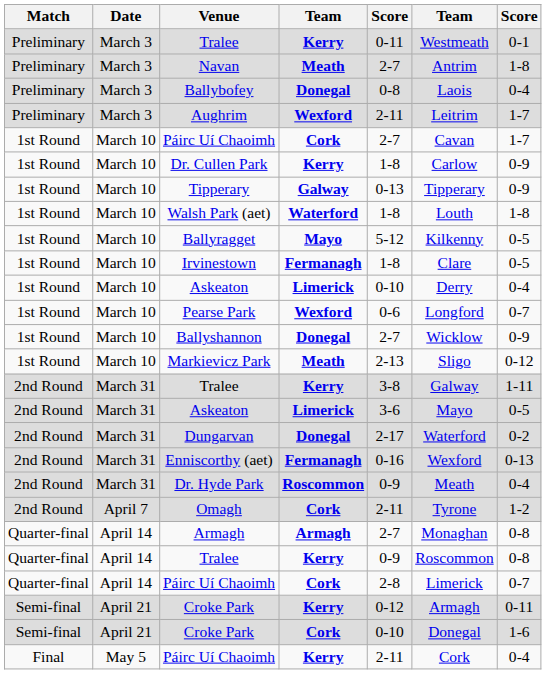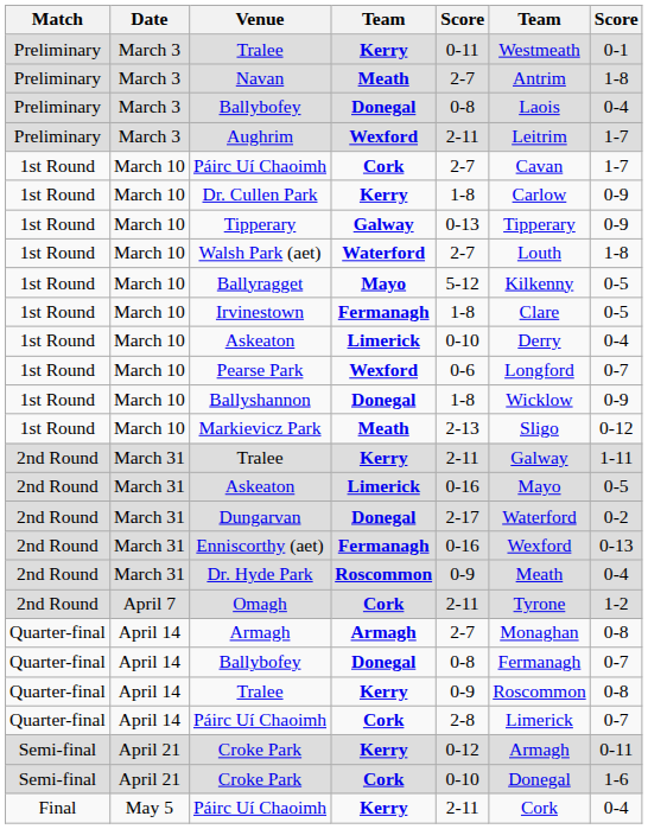 <table class="wikitable">
 <tr>
 <th>Match</th>
 <th>Date</th>
 <th>Venue</th>
 <th>Team</th>
 <th>Score</th>
 <th>Team</th>
 <th>Score</th>
 </tr>
 <tr align="center" style="background:#dddddd;">
 <td>Preliminary</td>
 <td>March 3</td>
 <td><a href='#'>Tralee</a></td>
 <td><strong><a href='#'>Kerry</a></strong></td>
 <td>0-11</td>
 <td><a href='#'>Westmeath</a></td>
 <td>0-1</td>
 </tr>
 <tr align="center" style="background:#dddddd;">
 <td>Preliminary</td>
 <td>March 3</td>
 <td><a href='#'>Navan</a></td>
 <td><strong><a href='#'>Meath</a></strong></td>
 <td>2-7</td>
 <td><a href='#'>Antrim</a></td>
 <td>1-8</td>
 </tr>
 <tr align="center" style="background:#dddddd;">
 <td>Preliminary</td>
 <td>March 3</td>
 <td><a href='#'>Ballybofey</a></td>
 <td><strong><a href='#'>Donegal</a></strong></td>
 <td>0-8</td>
 <td><a href='#'>Laois</a></td>
 <td>0-4</td>
 </tr>
 <tr align="center" style="background:#dddddd;">
 <td>Preliminary</td>
 <td>March 3</td>
 <td><a href='#'>Aughrim</a></td>
 <td><strong><a href='#'>Wexford</a></strong></td>
 <td>2-11</td>
 <td><a href='#'>Leitrim</a></td>
 <td>1-7</td>
 </tr>
 <tr align="center">
 <td>1st Round</td>
 <td>March 10</td>
 <td><a href='#'>Páirc Uí Chaoimh</a></td>
 <td><strong><a href='#'>Cork</a></strong></td>
 <td>2-7</td>
 <td><a href='#'>Cavan</a></td>
 <td>1-7</td>
 </tr>
 <tr align="center">
 <td>1st Round</td>
 <td>March 10</td>
 <td><a href='#'>Dr. Cullen Park</a></td>
 <td><strong><a href='#'>Kerry</a></strong></td>
 <td>1-8</td>
 <td><a href='#'>Carlow</a></td>
 <td>0-9</td>
 </tr>
 <tr align="center">
 <td>1st Round</td>
 <td>March 10</td>
 <td><a href='#'>Tipperary</a></td>
 <td><strong><a href='#'>Galway</a></strong></td>
 <td>0-13</td>
 <td><a href='#'>Tipperary</a></td>
 <td>0-9</td>
 </tr>
 <tr align="center">
 <td>1st Round</td>
 <td>March 10</td>
 <td><a href='#'>Walsh Park</a> (aet)</td>
 <td><strong><a href='#'>Waterford</a></strong></td>
-<td>1-8</td>
+<td>2-7</td>
 <td><a href='#'>Louth</a></td>
 <td>1-8</td>
 </tr>
 <tr align="center">
 <td>1st Round</td>
 <td>March 10</td>
 <td><a href='#'>Ballyragget</a></td>
 <td><strong><a href='#'>Mayo</a></strong></td>
 <td>5-12</td>
 <td><a href='#'>Kilkenny</a></td>
 <td>0-5</td>
 </tr>
 <tr align="center">
 <td>1st Round</td>
 <td>March 10</td>
 <td><a href='#'>Irvinestown</a></td>
 <td><strong><a href='#'>Fermanagh</a></strong></td>
 <td>1-8</td>
 <td><a href='#'>Clare</a></td>
 <td>0-5</td>
 </tr>
 <tr align="center">
 <td>1st Round</td>
 <td>March 10</td>
 <td><a href='#'>Askeaton</a></td>
 <td><strong><a href='#'>Limerick</a></strong></td>
 <td>0-10</td>
 <td><a href='#'>Derry</a></td>
 <td>0-4</td>
 </tr>
 <tr align="center">
 <td>1st Round</td>
 <td>March 10</td>
 <td><a href='#'>Pearse Park</a></td>
 <td><strong><a href='#'>Wexford</a></strong></td>
 <td>0-6</td>
 <td><a href='#'>Longford</a></td>
 <td>0-7</td>
 </tr>
 <tr align="center">
 <td>1st Round</td>
 <td>March 10</td>
 <td><a href='#'>Ballyshannon</a></td>
 <td><strong><a href='#'>Donegal</a></strong></td>
-<td>2-7</td>
+<td>1-8</td>
 <td><a href='#'>Wicklow</a></td>
 <td>0-9</td>
 </tr>
 <tr align="center">
 <td>1st Round</td>
 <td>March 10</td>
 <td><a href='#'>Markievicz Park</a></td>
 <td><strong><a href='#'>Meath</a></strong></td>
 <td>2-13</td>
 <td><a href='#'>Sligo</a></td>
 <td>0-12</td>
 </tr>
 <tr align="center" style="background:#dddddd;">
 <td>2nd Round</td>
 <td>March 31</td>
 <td>Tralee</td>
 <td><strong><a href='#'>Kerry</a></strong></td>
-<td>3-8</td>
+<td>2-11</td>
 <td><a href='#'>Galway</a></td>
 <td>1-11</td>
 </tr>
 <tr align="center" style="background:#dddddd;">
 <td>2nd Round</td>
 <td>March 31</td>
 <td><a href='#'>Askeaton</a></td>
 <td><strong><a href='#'>Limerick</a></strong></td>
-<td>3-6</td>
+<td>0-16</td>
 <td><a href='#'>Mayo</a></td>
 <td>0-5</td>
 </tr>
 <tr align="center" style="background:#dddddd;">
 <td>2nd Round</td>
 <td>March 31</td>
 <td><a href='#'>Dungarvan</a></td>
 <td><strong><a href='#'>Donegal</a></strong></td>
 <td>2-17</td>
 <td><a href='#'>Waterford</a></td>
 <td>0-2</td>
 </tr>
 <tr align="center" style="background:#dddddd;">
 <td>2nd Round</td>
 <td>March 31</td>
 <td><a href='#'>Enniscorthy</a> (aet)</td>
 <td><strong><a href='#'>Fermanagh</a></strong></td>
 <td>0-16</td>
 <td><a href='#'>Wexford</a></td>
 <td>0-13</td>
 </tr>
 <tr align="center" style="background:#dddddd;">
 <td>2nd Round</td>
 <td>March 31</td>
 <td><a href='#'>Dr. Hyde Park</a></td>
 <td><strong><a href='#'>Roscommon</a></strong></td>
 <td>0-9</td>
 <td><a href='#'>Meath</a></td>
 <td>0-4</td>
 </tr>
 <tr align="center" style="background:#dddddd;">
 <td>2nd Round</td>
 <td>April 7</td>
 <td><a href='#'>Omagh</a></td>
 <td><strong><a href='#'>Cork</a></strong></td>
 <td>2-11</td>
 <td><a href='#'>Tyrone</a></td>
 <td>1-2</td>
 </tr>
 <tr align="center">
 <td>Quarter-final</td>
 <td>April 14</td>
 <td><a href='#'>Armagh</a></td>
 <td><strong><a href='#'>Armagh</a></strong></td>
 <td>2-7</td>
 <td><a href='#'>Monaghan</a></td>
 <td>0-8</td>
 </tr>
 <tr align="center">
 <td>Quarter-final</td>
 <td>April 14</td>
+<td><a href='#'>Ballybofey</a></td>
+<td><strong><a href='#'>Donegal</a></strong></td>
+<td>0-8</td>
+<td><a href='#'>Fermanagh</a></td>
+<td>0-7</td>
+</tr>
+<tr align="center">
+<td>Quarter-final</td>
+<td>April 14</td>
 <td><a href='#'>Tralee</a></td>
 <td><strong><a href='#'>Kerry</a></strong></td>
 <td>0-9</td>
 <td><a href='#'>Roscommon</a></td>
 <td>0-8</td>
 </tr>
 <tr align="center">
 <td>Quarter-final</td>
 <td>April 14</td>
 <td><a href='#'>Páirc Uí Chaoimh</a></td>
 <td><strong><a href='#'>Cork</a></strong></td>
 <td>2-8</td>
 <td><a href='#'>Limerick</a></td>
 <td>0-7</td>
 </tr>
 <tr align="center" style="background:#dddddd;">
 <td>Semi-final</td>
 <td>April 21</td>
 <td><a href='#'>Croke Park</a></td>
 <td><strong><a href='#'>Kerry</a></strong></td>
 <td>0-12</td>
 <td><a href='#'>Armagh</a></td>
 <td>0-11</td>
 </tr>
 <tr align="center" style="background:#dddddd;">
 <td>Semi-final</td>
 <td>April 21</td>
 <td><a href='#'>Croke Park</a></td>
 <td><strong><a href='#'>Cork</a></strong></td>
 <td>0-10</td>
 <td><a href='#'>Donegal</a></td>
 <td>1-6</td>
 </tr>
 <tr align="center">
 <td>Final</td>
 <td>May 5</td>
 <td><a href='#'>Páirc Uí Chaoimh</a></td>
 <td><strong><a href='#'>Kerry</a></strong></td>
 <td>2-11</td>
 <td><a href='#'>Cork</a></td>
 <td>0-4</td>
 </tr>
 </table>
